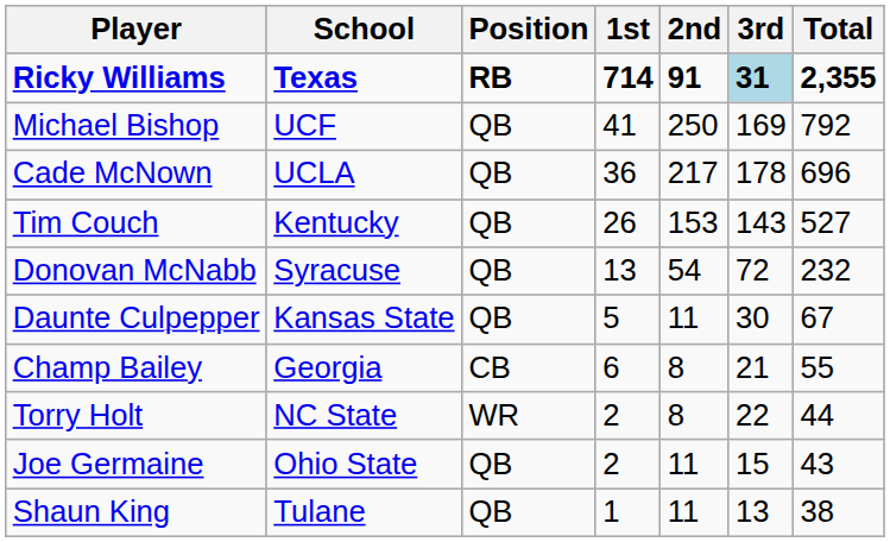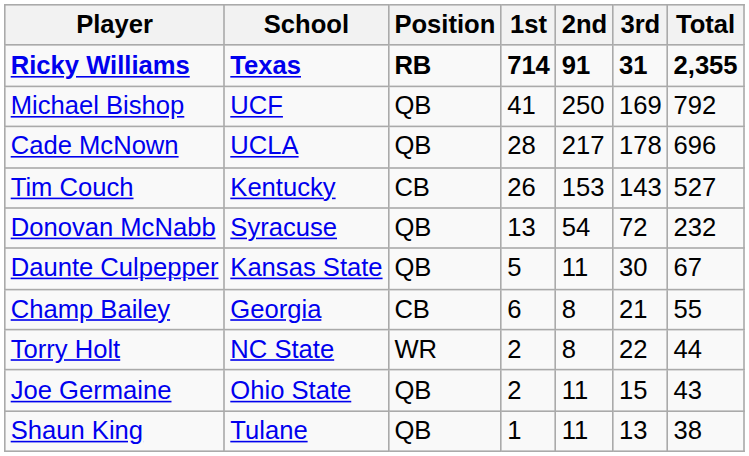 <table class="wikitable">
 <tr>
 <th>Player</th>
 <th>School</th>
 <th>Position</th>
 <th>1st</th>
 <th>2nd</th>
 <th>3rd</th>
 <th>Total</th>
 </tr>
 <tr>
 <td><strong><a href='#'>Ricky Williams</a></strong></td>
 <td><strong><a href='#'>Texas</a></strong></td>
 <td><strong>RB</strong></td>
 <td><strong>714</strong></td>
 <td><strong>91</strong></td>
-<td style="background: lightblue;"><strong>31</strong></td>
+<td><strong>31</strong></td>
 <td><strong>2,355</strong></td>
 </tr>
 <tr>
 <td><a href='#'>Michael Bishop</a></td>
 <td><a href='#'>UCF</a></td>
 <td>QB</td>
 <td>41</td>
 <td>250</td>
 <td>169</td>
 <td>792</td>
 </tr>
 <tr>
 <td><a href='#'>Cade McNown</a></td>
 <td><a href='#'>UCLA</a></td>
 <td>QB</td>
-<td>36</td>
+<td>28</td>
 <td>217</td>
 <td>178</td>
 <td>696</td>
 </tr>
 <tr>
 <td><a href='#'>Tim Couch</a></td>
 <td><a href='#'>Kentucky</a></td>
-<td>QB</td>
+<td>CB</td>
 <td>26</td>
 <td>153</td>
 <td>143</td>
 <td>527</td>
 </tr>
 <tr>
 <td><a href='#'>Donovan McNabb</a></td>
 <td><a href='#'>Syracuse</a></td>
 <td>QB</td>
 <td>13</td>
 <td>54</td>
 <td>72</td>
 <td>232</td>
 </tr>
 <tr>
 <td><a href='#'>Daunte Culpepper</a></td>
 <td><a href='#'>Kansas State</a></td>
 <td>QB</td>
 <td>5</td>
 <td>11</td>
 <td>30</td>
 <td>67</td>
 </tr>
 <tr>
 <td><a href='#'>Champ Bailey</a></td>
 <td><a href='#'>Georgia</a></td>
 <td>CB</td>
 <td>6</td>
 <td>8</td>
 <td>21</td>
 <td>55</td>
 </tr>
 <tr>
 <td><a href='#'>Torry Holt</a></td>
 <td><a href='#'>NC State</a></td>
 <td>WR</td>
 <td>2</td>
 <td>8</td>
 <td>22</td>
 <td>44</td>
 </tr>
 <tr>
 <td><a href='#'>Joe Germaine</a></td>
 <td><a href='#'>Ohio State</a></td>
 <td>QB</td>
 <td>2</td>
 <td>11</td>
 <td>15</td>
 <td>43</td>
 </tr>
 <tr>
 <td><a href='#'>Shaun King</a></td>
 <td><a href='#'>Tulane</a></td>
 <td>QB</td>
 <td>1</td>
 <td>11</td>
 <td>13</td>
 <td>38</td>
 </tr>
 </table>
